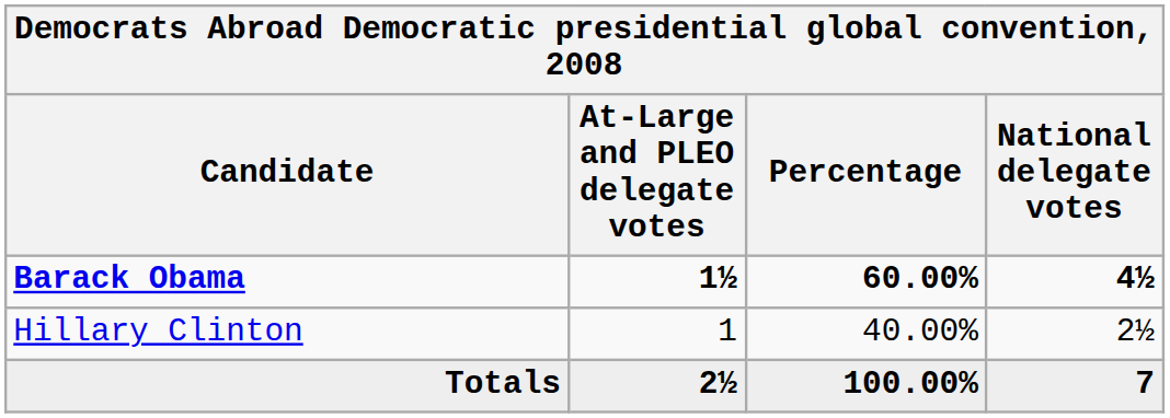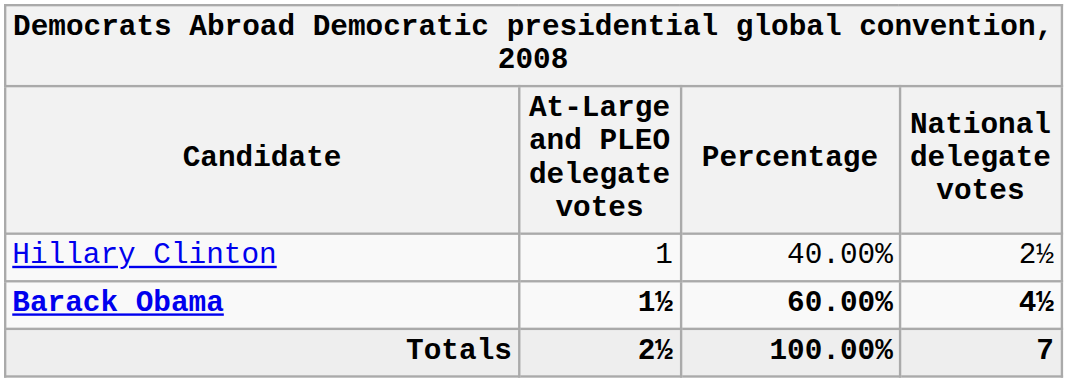 <table class="wikitable" style="font-size:95%; text-align:right;">
 <tr>
 <th colspan="4">Democrats Abroad Democratic presidential global convention, 2008</th>
 </tr>
 <tr>
 <th style="width: 17em">Candidate</th>
 <th style="width: 5em">At-Large and PLEO delegate votes</th>
 <th style="width: 7em">Percentage</th>
 <th style="width: 5em">National delegate votes</th>
 </tr>
 <tr>
+<td align="left"><a href='#'>Hillary Clinton</a></td>
+<td>1</td>
+<td>40.00%</td>
+<td>2½</td>
+</tr>
+<tr>
 <td align="left"><strong><a href='#'>Barack Obama</a></strong></td>
 <td><strong>1½</strong></td>
 <td><strong>60.00%</strong></td>
 <td><strong>4½</strong></td>
-</tr>
-<tr>
-<td align="left"><a href='#'>Hillary Clinton</a></td>
-<td>1</td>
-<td>40.00%</td>
-<td>2½</td>
 </tr>
 <tr bgcolor="#EEEEEE" style="margin-right:0.5em">
 <td><strong>Totals</strong></td>
 <td><strong>2½</strong></td>
 <td><strong>100.00%</strong></td>
 <td><strong>7</strong></td>
 </tr>
 </table>
